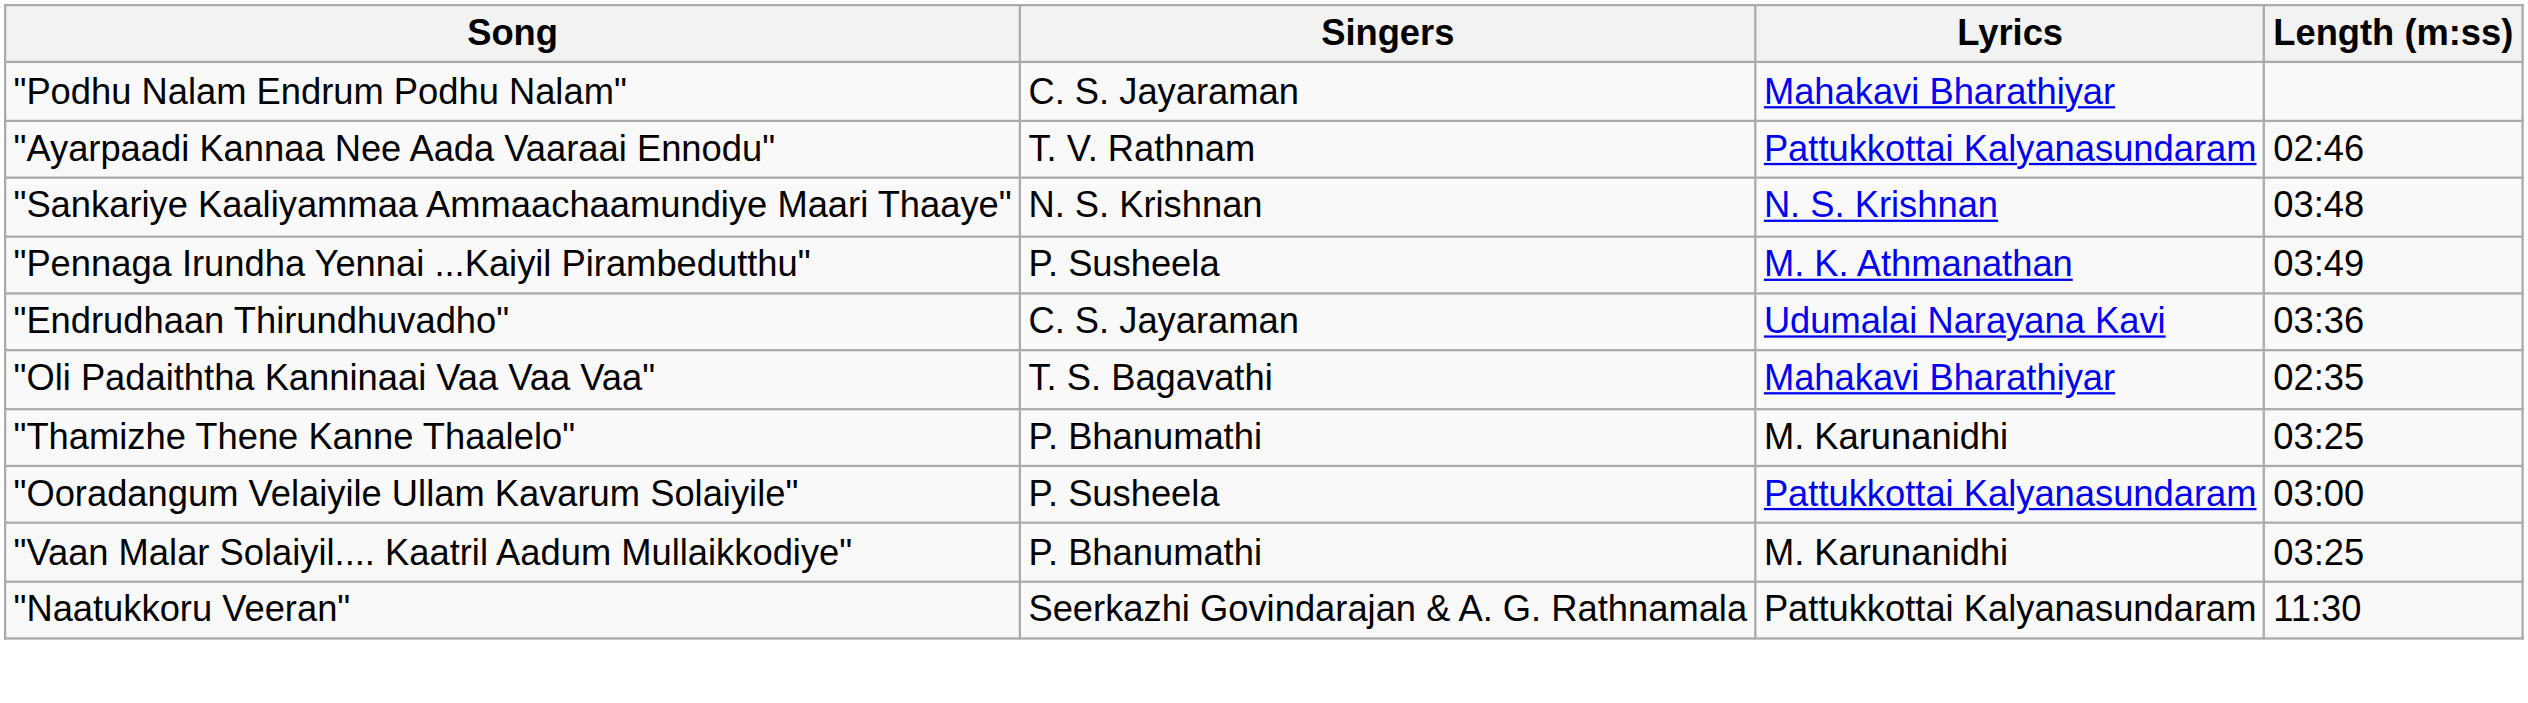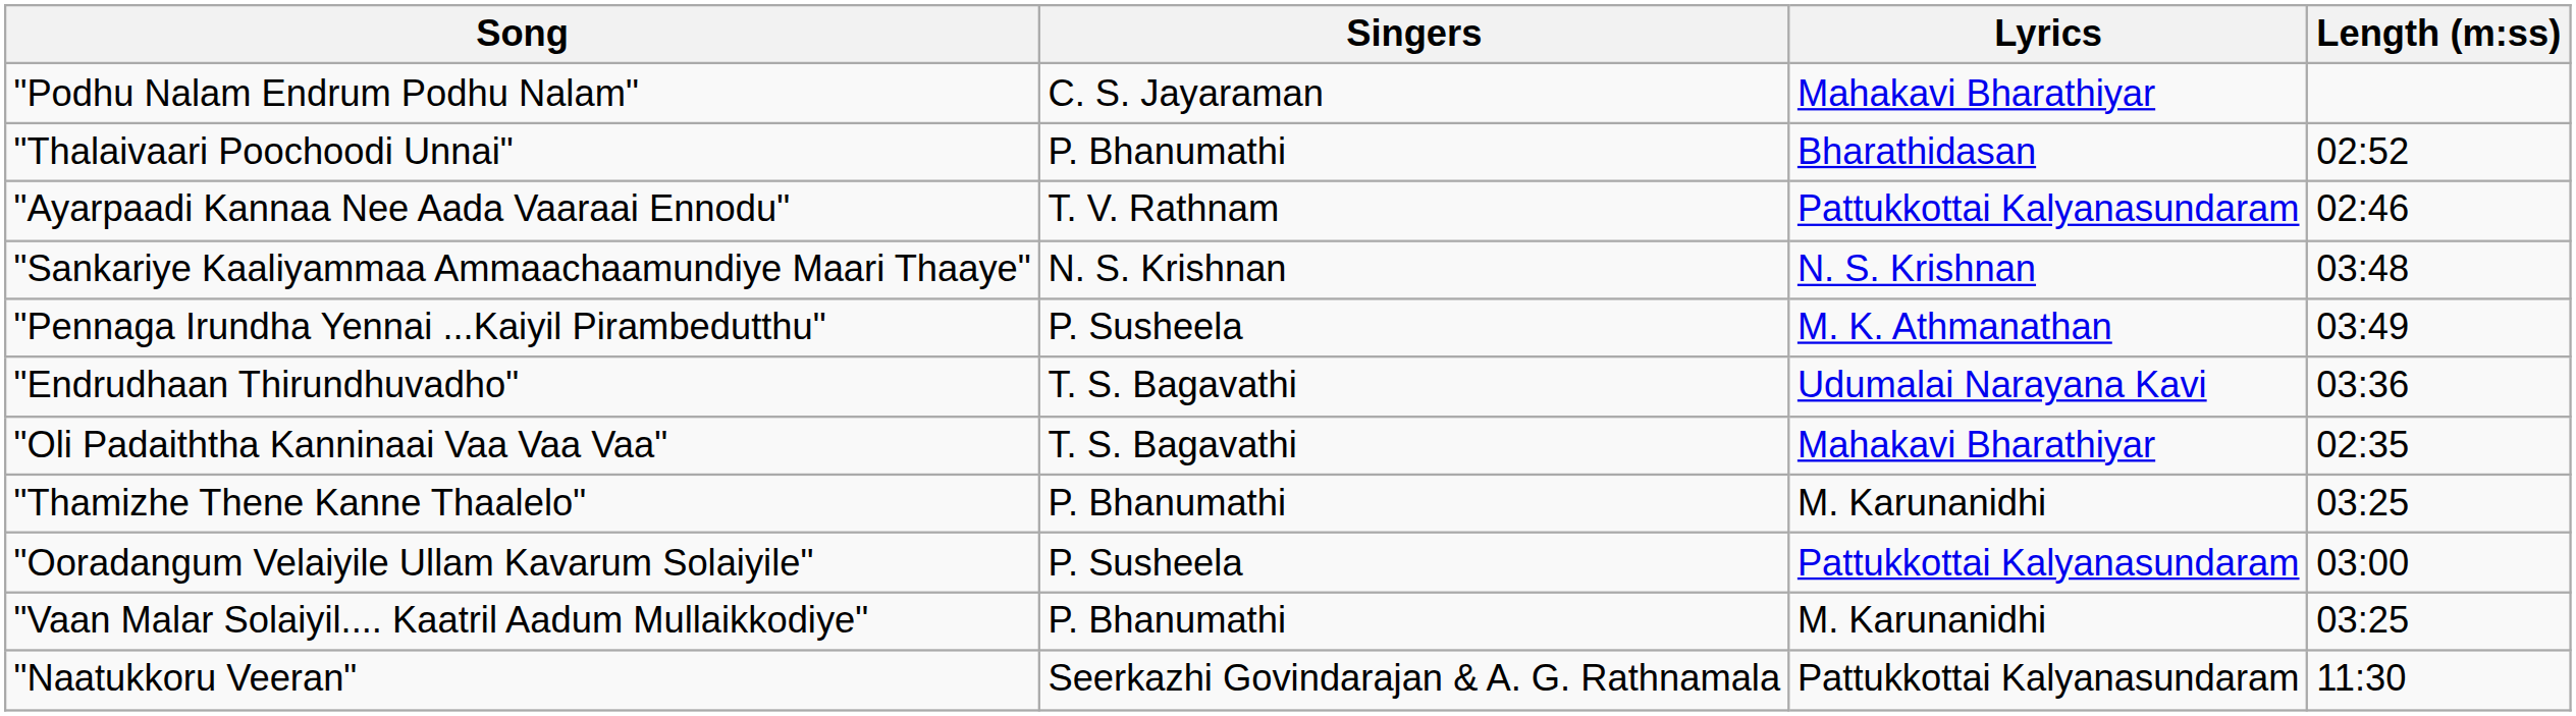 <table class="wikitable">
 <tr>
 <th>Song</th>
 <th>Singers</th>
 <th>Lyrics</th>
 <th>Length (m:ss)</th>
 </tr>
 <tr>
 <td>"Podhu Nalam Endrum Podhu Nalam"</td>
 <td>C. S. Jayaraman</td>
 <td><a href='#'>Mahakavi Bharathiyar</a></td>
 <td></td>
+</tr>
+<tr>
+<td>"Thalaivaari Poochoodi Unnai"</td>
+<td>P. Bhanumathi</td>
+<td><a href='#'>Bharathidasan</a></td>
+<td>02:52</td>
 </tr>
 <tr>
 <td>"Ayarpaadi Kannaa Nee Aada Vaaraai Ennodu"</td>
 <td>T. V. Rathnam</td>
 <td><a href='#'>Pattukkottai Kalyanasundaram</a></td>
 <td>02:46</td>
 </tr>
 <tr>
 <td>"Sankariye Kaaliyammaa Ammaachaamundiye Maari Thaaye"</td>
 <td>N. S. Krishnan</td>
 <td><a href='#'>N. S. Krishnan</a></td>
 <td>03:48</td>
 </tr>
 <tr>
 <td>"Pennaga Irundha Yennai ...Kaiyil Pirambedutthu"</td>
 <td>P. Susheela</td>
 <td><a href='#'>M. K. Athmanathan</a></td>
 <td>03:49</td>
 </tr>
 <tr>
 <td>"Endrudhaan Thirundhuvadho"</td>
-<td>C. S. Jayaraman</td>
+<td>T. S. Bagavathi</td>
 <td><a href='#'>Udumalai Narayana Kavi</a></td>
 <td>03:36</td>
 </tr>
 <tr>
 <td>"Oli Padaiththa Kanninaai Vaa Vaa Vaa"</td>
 <td>T. S. Bagavathi</td>
 <td><a href='#'>Mahakavi Bharathiyar</a></td>
 <td>02:35</td>
 </tr>
 <tr>
 <td>"Thamizhe Thene Kanne Thaalelo"</td>
 <td>P. Bhanumathi</td>
 <td>M. Karunanidhi</td>
 <td>03:25</td>
 </tr>
 <tr>
 <td>"Ooradangum Velaiyile Ullam Kavarum Solaiyile"</td>
 <td>P. Susheela</td>
 <td><a href='#'>Pattukkottai Kalyanasundaram</a></td>
 <td>03:00</td>
 </tr>
 <tr>
 <td>"Vaan Malar Solaiyil.... Kaatril Aadum Mullaikkodiye"</td>
 <td>P. Bhanumathi</td>
 <td>M. Karunanidhi</td>
 <td>03:25</td>
 </tr>
 <tr>
 <td>"Naatukkoru Veeran"</td>
 <td>Seerkazhi Govindarajan & A. G. Rathnamala</td>
 <td>Pattukkottai Kalyanasundaram</td>
 <td>11:30</td>
 </tr>
 </table>
